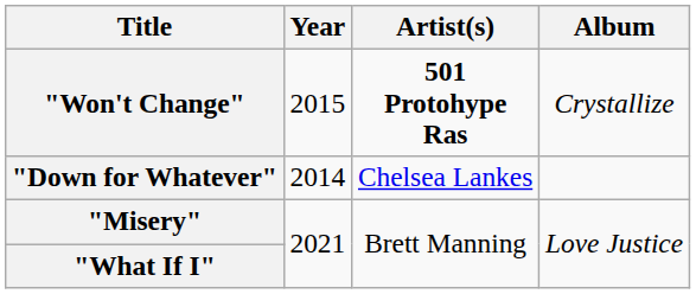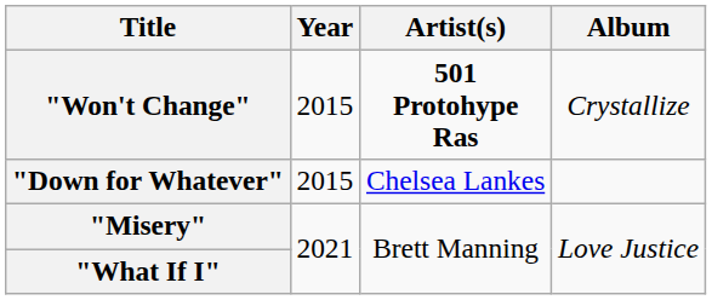 <table class="wikitable plainrowheaders" style="text-align:center;">
 <tr>
 <th scope="col">Title</th>
 <th scope="col">Year</th>
 <th scope="col">Artist(s)</th>
 <th scope="col">Album</th>
 </tr>
 <tr>
 <th scope="row">"Won't Change"</th>
 <td>2015</td>
 <td><strong>501<br>Protohype<br>Ras</strong></td>
 <td><em>Crystallize</em></td>
 </tr>
 <tr>
 <th scope="row">"Down for Whatever"</th>
-<td>2014</td>
+<td>2015</td>
 <td><a href='#'>Chelsea Lankes</a></td>
 <td></td>
 </tr>
 <tr>
 <th scope="row">"Misery"</th>
 <td rowspan="2">2021</td>
 <td rowspan="2">Brett Manning</td>
 <td rowspan="2"><em>Love Justice</em></td>
 </tr>
 <tr>
 <th scope="row">"What If I"</th>
 </tr>
 </table>
